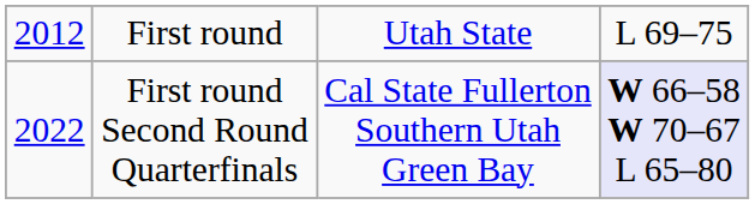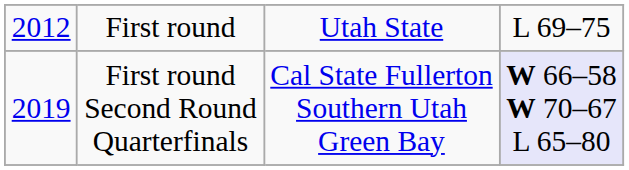 <table class="wikitable">
 <tr align="center">
 <td><a href='#'>2012</a></td>
 <td>First round</td>
 <td><a href='#'>Utah State</a></td>
 <td>L 69–75</td>
 </tr>
 <tr align="center">
-<td><a href='#'>2022</a></td>
+<td><a href='#'>2019</a></td>
 <td>First round <br> Second Round<br> Quarterfinals</td>
 <td><a href='#'>Cal State Fullerton</a> <br> <a href='#'>Southern Utah</a> <br> <a href='#'>Green Bay</a></td>
 <td style="background: lavender;"><strong>W</strong> 66–58 <br><strong>W</strong> 70–67 <br>L 65–80</td>
 </tr>
 </table>
